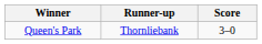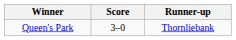 <table class="wikitable" style="text-align: center;">
 <tr>
 <th width=135>Winner</th>
+<th width=80>Score</th>
 <th width=135>Runner-up</th>
-<th width=80>Score</th>
 </tr>
 <tr>
 <td><a href='#'>Queen's Park</a></td>
+<td>3–0</td>
 <td><a href='#'>Thornliebank</a></td>
-<td>3–0</td>
 </tr>
 </table>
